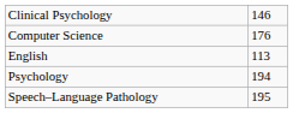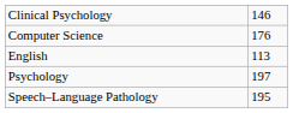 <table class="wikitable floatright" style="width: 22em;">
 <tr>
 <td>Clinical Psychology</td>
 <td>146</td>
 </tr>
 <tr>
 <td>Computer Science</td>
 <td>176</td>
 </tr>
 <tr>
 <td>English</td>
 <td>113</td>
 </tr>
 <tr>
 <td>Psychology</td>
-<td>194</td>
+<td>197</td>
 </tr>
 <tr>
 <td>Speech–Language Pathology</td>
 <td>195</td>
 </tr>
 </table>
